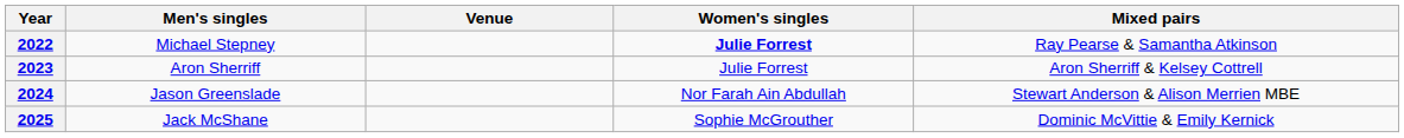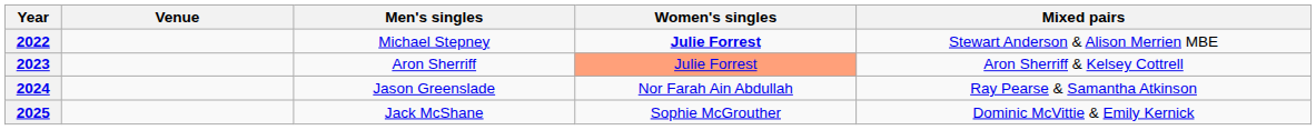 <table class="wikitable"  style="font-size:90%;">
 <tr>
 <th width=50>Year</th>
+<th width=250>Venue</th>
 <th width=300>Men's singles</th>
-<th width=250>Venue</th>
 <th width=300>Women's singles</th>
 <th width=500>Mixed pairs</th>
 </tr>
 <tr>
 <th><a href='#'>2022</a></th>
+<td></td>
 <td align=center> <a href='#'>Michael Stepney</a></td>
-<td></td>
 <td align=center><strong> <a href='#'>Julie Forrest</a></strong></td>
-<td align=center> <a href='#'>Ray Pearse</a> &  <a href='#'>Samantha Atkinson</a></td>
+<td align=center> <a href='#'>Stewart Anderson</a> &  <a href='#'>Alison Merrien</a> MBE</td>
 </tr>
 <tr>
 <th><a href='#'>2023</a></th>
+<td></td>
 <td align=center> <a href='#'>Aron Sherriff</a></td>
-<td></td>
-<td align=center> <a href='#'>Julie Forrest</a></td>
+<td align=center style="background: lightsalmon;"> <a href='#'>Julie Forrest</a></td>
 <td align=center> <a href='#'>Aron Sherriff</a> &  <a href='#'>Kelsey Cottrell</a></td>
 </tr>
 <tr>
 <th><a href='#'>2024</a></th>
+<td></td>
 <td align=center> <a href='#'>Jason Greenslade</a></td>
-<td></td>
 <td align=center> <a href='#'>Nor Farah Ain Abdullah</a></td>
-<td align=center> <a href='#'>Stewart Anderson</a> &  <a href='#'>Alison Merrien</a> MBE</td>
+<td align=center> <a href='#'>Ray Pearse</a> &  <a href='#'>Samantha Atkinson</a></td>
 </tr>
 <tr>
 <th><a href='#'>2025</a></th>
+<td></td>
 <td align=center> <a href='#'>Jack McShane</a></td>
-<td></td>
 <td align=center> <a href='#'>Sophie McGrouther</a></td>
 <td align=center> <a href='#'>Dominic McVittie</a> &  <a href='#'>Emily Kernick</a></td>
 </tr>
 </table>
